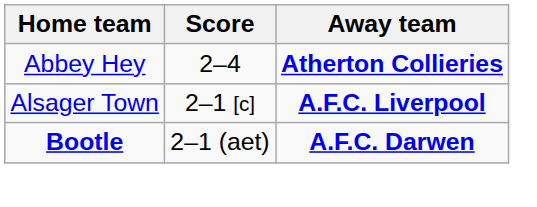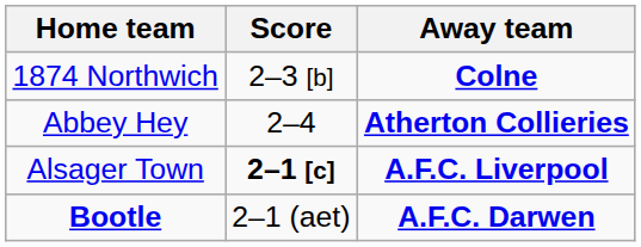 <table class="wikitable" style="text-align: center">
 <tr>
 <th>Home team</th>
 <th>Score</th>
 <th>Away team</th>
+</tr>
+<tr>
+<td><a href='#'>1874 Northwich</a></td>
+<td>2–3 <small>[b]</small></td>
+<td><strong><a href='#'>Colne</a></strong></td>
 </tr>
 <tr>
 <td><a href='#'>Abbey Hey</a></td>
 <td>2–4</td>
 <td><strong><a href='#'>Atherton Collieries</a></strong></td>
 </tr>
 <tr>
 <td><a href='#'>Alsager Town</a></td>
-<td>2–1 <small>[c]</small></td>
+<td><strong>2–1 <small>[c]</small></strong></td>
 <td><strong><a href='#'>A.F.C. Liverpool</a></strong></td>
 </tr>
 <tr>
 <td><strong><a href='#'>Bootle</a></strong></td>
 <td>2–1 (aet)</td>
 <td><strong><a href='#'>A.F.C. Darwen</a></strong></td>
 </tr>
 </table>
